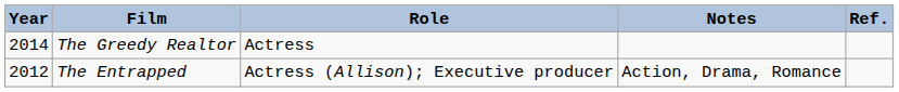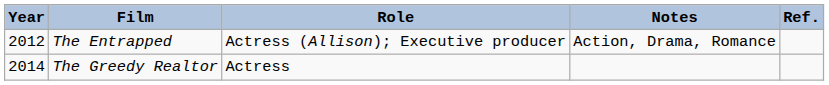 <table class="wikitable">
 <tr>
 <th style="background:#B0C4DE;">Year</th>
 <th style="background:#B0C4DE;">Film</th>
 <th style="background:#B0C4DE;">Role</th>
 <th style="background:#B0C4DE;">Notes</th>
 <th style="background:#B0C4DE;">Ref.</th>
 </tr>
 <tr>
+<td>2012</td>
+<td><em>The Entrapped</em></td>
+<td>Actress (<em>Allison</em>); Executive producer</td>
+<td>Action, Drama, Romance</td>
+<td></td>
+</tr>
+<tr>
 <td>2014</td>
 <td><em>The Greedy Realtor</em></td>
 <td>Actress</td>
 <td></td>
 <td></td>
 </tr>
-<tr>
-<td>2012</td>
-<td><em>The Entrapped</em></td>
-<td>Actress (<em>Allison</em>); Executive producer</td>
-<td>Action, Drama, Romance</td>
-<td></td>
-</tr>
 </table>
